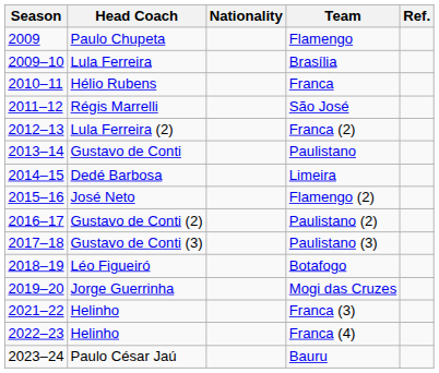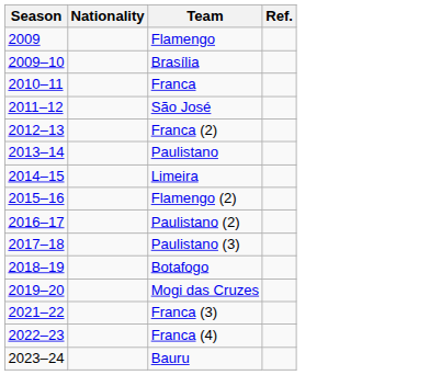 <table class="wikitable sortable">
 <tr>
 <th scope="col">Season</th>
-<th scope="col">Head Coach</th>
 <th scope="col">Nationality</th>
 <th scope="col">Team</th>
 <th scope="col">Ref.</th>
 </tr>
 <tr>
 <td><a href='#'>2009</a></td>
-<td><a href='#'>Paulo Chupeta</a></td>
 <td></td>
 <td><a href='#'>Flamengo</a></td>
 <td></td>
 </tr>
 <tr>
 <td><a href='#'>2009–10</a></td>
-<td><a href='#'>Lula Ferreira</a></td>
 <td></td>
 <td><a href='#'>Brasília</a></td>
 <td></td>
 </tr>
 <tr>
 <td><a href='#'>2010–11</a></td>
-<td><a href='#'>Hélio Rubens</a></td>
 <td></td>
 <td><a href='#'>Franca</a></td>
 <td></td>
 </tr>
 <tr>
 <td><a href='#'>2011–12</a></td>
-<td><a href='#'>Régis Marrelli</a></td>
 <td></td>
 <td><a href='#'>São José</a></td>
 <td></td>
 </tr>
 <tr>
 <td><a href='#'>2012–13</a></td>
-<td><a href='#'>Lula Ferreira</a> (2)</td>
 <td></td>
 <td><a href='#'>Franca</a> (2)</td>
 <td></td>
 </tr>
 <tr>
 <td><a href='#'>2013–14</a></td>
-<td><a href='#'>Gustavo de Conti</a></td>
 <td></td>
 <td><a href='#'>Paulistano</a></td>
 <td></td>
 </tr>
 <tr>
 <td><a href='#'>2014–15</a></td>
-<td><a href='#'>Dedé Barbosa</a></td>
 <td></td>
 <td><a href='#'>Limeira</a></td>
 <td></td>
 </tr>
 <tr>
 <td><a href='#'>2015–16</a></td>
-<td><a href='#'>José Neto</a></td>
 <td></td>
 <td><a href='#'>Flamengo</a> (2)</td>
 <td></td>
 </tr>
 <tr>
 <td><a href='#'>2016–17</a></td>
-<td><a href='#'>Gustavo de Conti</a> (2)</td>
 <td></td>
 <td><a href='#'>Paulistano</a> (2)</td>
 <td></td>
 </tr>
 <tr>
 <td><a href='#'>2017–18</a></td>
-<td><a href='#'>Gustavo de Conti</a> (3)</td>
 <td></td>
 <td><a href='#'>Paulistano</a> (3)</td>
 <td></td>
 </tr>
 <tr>
 <td><a href='#'>2018–19</a></td>
-<td><a href='#'>Léo Figueiró</a></td>
 <td></td>
 <td><a href='#'>Botafogo</a></td>
 <td></td>
 </tr>
 <tr>
 <td><a href='#'>2019–20</a></td>
-<td><a href='#'>Jorge Guerrinha</a></td>
 <td></td>
 <td><a href='#'>Mogi das Cruzes</a></td>
 <td></td>
 </tr>
 <tr>
 <td><a href='#'>2021–22</a></td>
-<td><a href='#'>Helinho</a></td>
 <td></td>
 <td><a href='#'>Franca</a> (3)</td>
 <td></td>
 </tr>
 <tr>
 <td><a href='#'>2022–23</a></td>
-<td><a href='#'>Helinho</a></td>
 <td></td>
 <td><a href='#'>Franca</a> (4)</td>
 <td></td>
 </tr>
 <tr>
 <td>2023–24</td>
-<td>Paulo César Jaú</td>
 <td></td>
 <td><a href='#'>Bauru</a></td>
 <td></td>
 </tr>
 </table>
